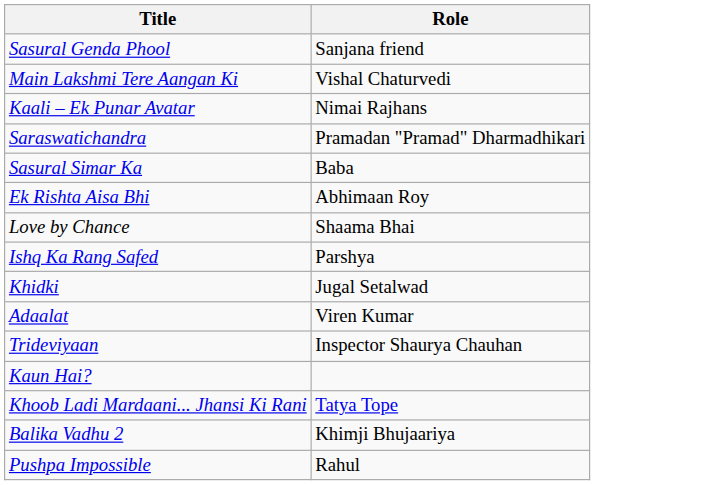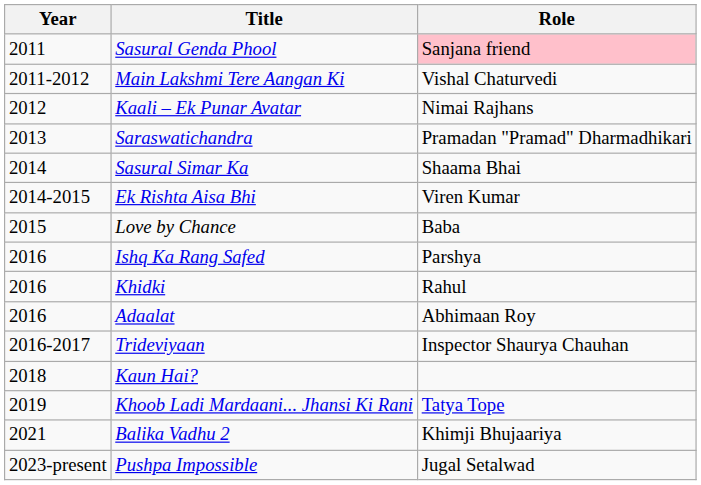 <table class="wikitable">
 <tr>
+<th>Year</th>
 <th>Title</th>
 <th>Role</th>
 </tr>
 <tr>
+<td>2011</td>
 <td><em><a href='#'>Sasural Genda Phool</a></em></td>
-<td>Sanjana friend</td>
+<td style="background: pink;">Sanjana friend</td>
 </tr>
 <tr>
+<td>2011-2012</td>
 <td><em><a href='#'>Main Lakshmi Tere Aangan Ki</a></em></td>
 <td>Vishal Chaturvedi</td>
 </tr>
 <tr>
+<td>2012</td>
 <td><em><a href='#'>Kaali – Ek Punar Avatar</a></em></td>
 <td>Nimai Rajhans</td>
 </tr>
 <tr>
+<td>2013</td>
 <td><em><a href='#'>Saraswatichandra</a></em></td>
 <td>Pramadan "Pramad" Dharmadhikari</td>
 </tr>
 <tr>
+<td>2014</td>
 <td><em><a href='#'>Sasural Simar Ka</a></em></td>
+<td>Shaama Bhai</td>
+</tr>
+<tr>
+<td>2014-2015</td>
+<td><em><a href='#'>Ek Rishta Aisa Bhi</a></em></td>
+<td>Viren Kumar</td>
+</tr>
+<tr>
+<td>2015</td>
+<td><em>Love by Chance</em></td>
 <td>Baba</td>
 </tr>
 <tr>
-<td><em><a href='#'>Ek Rishta Aisa Bhi</a></em></td>
-<td>Abhimaan Roy</td>
-</tr>
-<tr>
-<td><em>Love by Chance</em></td>
-<td>Shaama Bhai</td>
-</tr>
-<tr>
+<td>2016</td>
 <td><em><a href='#'>Ishq Ka Rang Safed</a></em></td>
 <td>Parshya</td>
 </tr>
 <tr>
+<td>2016</td>
 <td><em><a href='#'>Khidki</a></em></td>
-<td>Jugal Setalwad</td>
+<td>Rahul</td>
 </tr>
 <tr>
+<td>2016</td>
 <td><em><a href='#'>Adaalat</a></em></td>
-<td>Viren Kumar</td>
+<td>Abhimaan Roy</td>
 </tr>
 <tr>
+<td>2016-2017</td>
 <td><em><a href='#'>Trideviyaan</a></em></td>
 <td>Inspector Shaurya Chauhan</td>
 </tr>
 <tr>
+<td>2018</td>
 <td><em><a href='#'>Kaun Hai?</a></em></td>
 <td></td>
 </tr>
 <tr>
+<td>2019</td>
 <td><em><a href='#'>Khoob Ladi Mardaani... Jhansi Ki Rani</a></em></td>
 <td><a href='#'>Tatya Tope</a></td>
 </tr>
 <tr>
+<td>2021</td>
 <td><em><a href='#'>Balika Vadhu 2</a></em></td>
 <td>Khimji Bhujaariya</td>
 </tr>
 <tr>
+<td>2023-present</td>
 <td><em><a href='#'>Pushpa Impossible</a></em></td>
-<td>Rahul</td>
+<td>Jugal Setalwad</td>
 </tr>
 </table>
